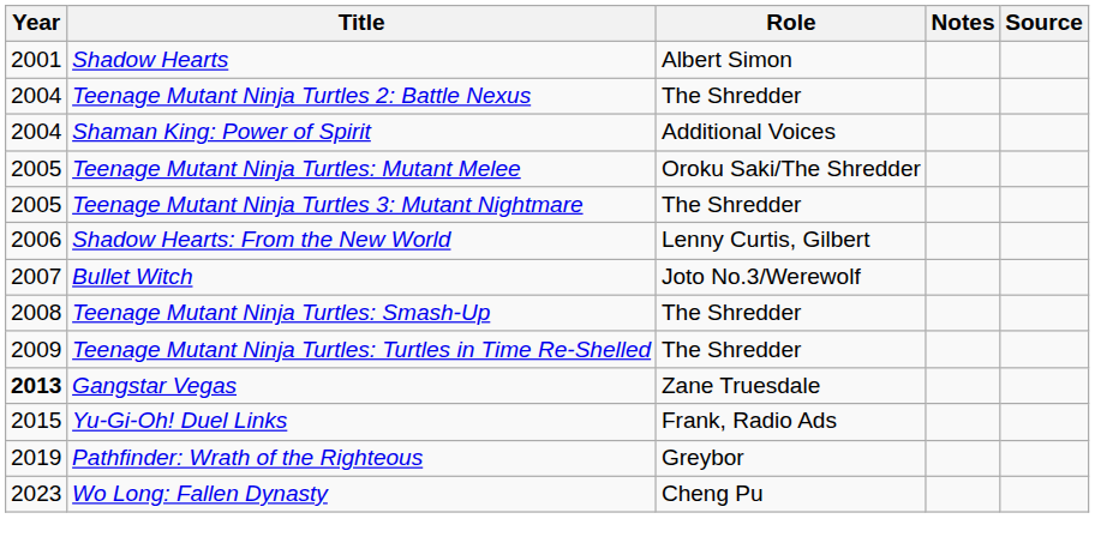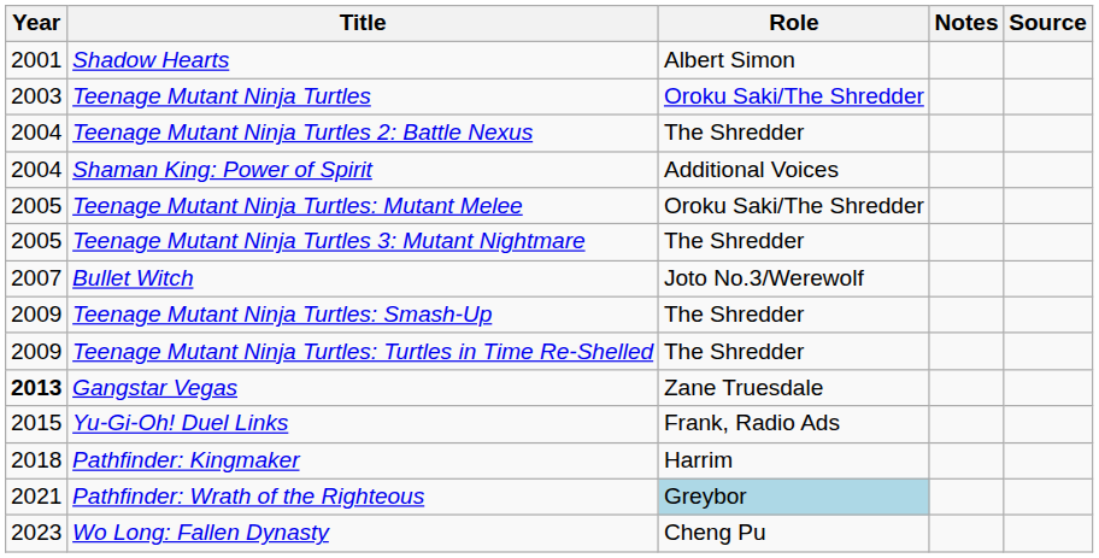 <table class="wikitable">
 <tr>
 <th>Year</th>
 <th>Title</th>
 <th>Role</th>
 <th>Notes</th>
 <th>Source </th>
 </tr>
 <tr>
 <td>2001</td>
 <td><em><a href='#'>Shadow Hearts</a></em></td>
 <td>Albert Simon</td>
+<td></td>
+<td></td>
+</tr>
+<tr>
+<td>2003</td>
+<td><em><a href='#'>Teenage Mutant Ninja Turtles</a></em></td>
+<td><a href='#'>Oroku Saki/The Shredder</a></td>
 <td></td>
 <td></td>
 </tr>
 <tr>
 <td>2004</td>
 <td><em><a href='#'>Teenage Mutant Ninja Turtles 2: Battle Nexus</a></em></td>
 <td>The Shredder</td>
 <td></td>
 <td></td>
 </tr>
 <tr>
 <td>2004</td>
 <td><em><a href='#'>Shaman King: Power of Spirit</a></em></td>
 <td>Additional Voices</td>
 <td></td>
 <td></td>
 </tr>
 <tr>
 <td>2005</td>
 <td><em><a href='#'>Teenage Mutant Ninja Turtles: Mutant Melee</a></em></td>
 <td>Oroku Saki/The Shredder</td>
 <td></td>
 <td></td>
 </tr>
 <tr>
 <td>2005</td>
 <td><em><a href='#'>Teenage Mutant Ninja Turtles 3: Mutant Nightmare</a></em></td>
 <td>The Shredder</td>
 <td></td>
 <td></td>
 </tr>
 <tr>
-<td>2006</td>
-<td><em><a href='#'>Shadow Hearts: From the New World</a></em></td>
-<td>Lenny Curtis, Gilbert</td>
-<td></td>
-<td></td>
-</tr>
-<tr>
 <td>2007</td>
 <td><em><a href='#'>Bullet Witch</a></em></td>
 <td>Joto No.3/Werewolf</td>
 <td></td>
 <td></td>
 </tr>
 <tr>
-<td>2008</td>
+<td>2009</td>
 <td><em><a href='#'>Teenage Mutant Ninja Turtles: Smash-Up</a></em></td>
 <td>The Shredder</td>
 <td></td>
 <td></td>
 </tr>
 <tr>
 <td>2009</td>
 <td><em><a href='#'>Teenage Mutant Ninja Turtles: Turtles in Time Re-Shelled</a></em></td>
 <td>The Shredder</td>
 <td></td>
 <td></td>
 </tr>
 <tr>
 <td><strong>2013</strong></td>
 <td><em><a href='#'>Gangstar Vegas</a></em></td>
 <td>Zane Truesdale</td>
 <td></td>
 <td></td>
 </tr>
 <tr>
 <td>2015</td>
 <td><em><a href='#'>Yu-Gi-Oh! Duel Links</a></em></td>
 <td>Frank, Radio Ads</td>
 <td></td>
 <td></td>
 </tr>
 <tr>
-<td>2019</td>
+<td>2018</td>
+<td><em><a href='#'>Pathfinder: Kingmaker</a></em></td>
+<td>Harrim</td>
+<td></td>
+<td></td>
+</tr>
+<tr>
+<td>2021</td>
 <td><em><a href='#'>Pathfinder: Wrath of the Righteous</a></em></td>
-<td>Greybor</td>
+<td style="background: lightblue;">Greybor</td>
 <td></td>
 <td></td>
 </tr>
 <tr>
 <td>2023</td>
 <td><em><a href='#'>Wo Long: Fallen Dynasty</a></em></td>
 <td>Cheng Pu</td>
 <td></td>
 <td></td>
 </tr>
 </table>
